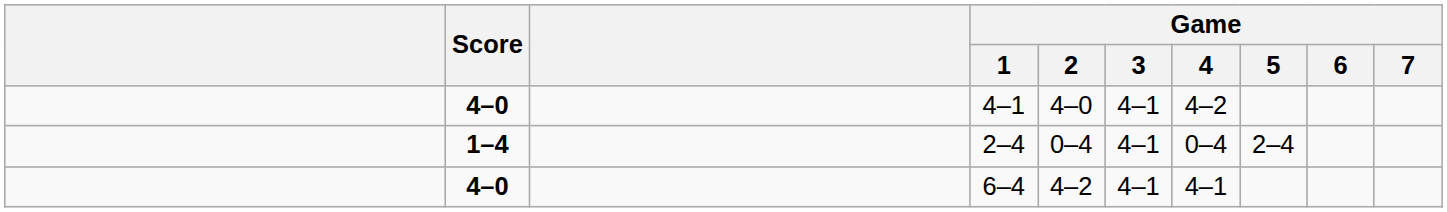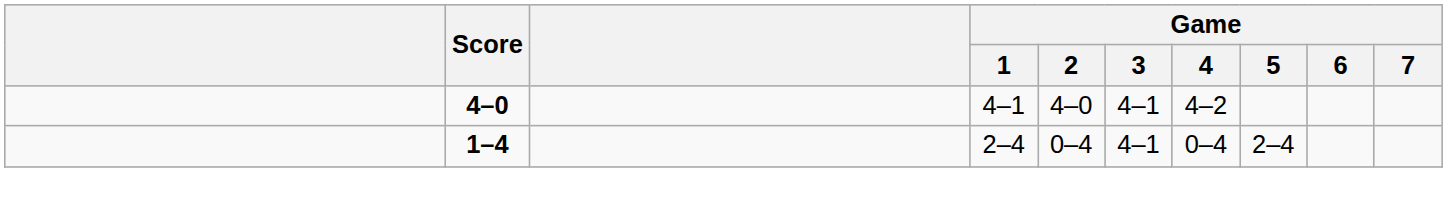 <table class="wikitable" style="text-align: center;">
 <tr>
 <th rowspan=2 align="right" width="270"></th>
 <th rowspan=2 width="45">Score</th>
 <th rowspan=2 align="left" width="270"></th>
 <th colspan=7>Game</th>
 </tr>
 <tr>
 <th width="35">1</th>
 <th width="35">2</th>
 <th width="35">3</th>
 <th width="35">4</th>
 <th width="35">5</th>
 <th width="35">6</th>
 <th width="35">7</th>
 </tr>
 <tr>
 <td align=left><strong></strong></td>
 <td align=center><strong>4–0</strong></td>
 <td align=left></td>
 <td>4–1</td>
 <td>4–0</td>
 <td>4–1</td>
 <td>4–2</td>
 <td></td>
 <td></td>
 <td></td>
 </tr>
 <tr>
 <td align=left></td>
 <td align=center><strong>1–4</strong></td>
 <td align=left><strong></strong></td>
 <td>2–4</td>
 <td>0–4</td>
 <td>4–1</td>
 <td>0–4</td>
 <td>2–4</td>
 <td></td>
 <td></td>
 </tr>
-<tr>
-<td align=left><strong></strong></td>
-<td align=center><strong>4–0</strong></td>
-<td align=left></td>
-<td>6–4</td>
-<td>4–2</td>
-<td>4–1</td>
-<td>4–1</td>
-<td></td>
-<td></td>
-<td></td>
-</tr>
 </table>
